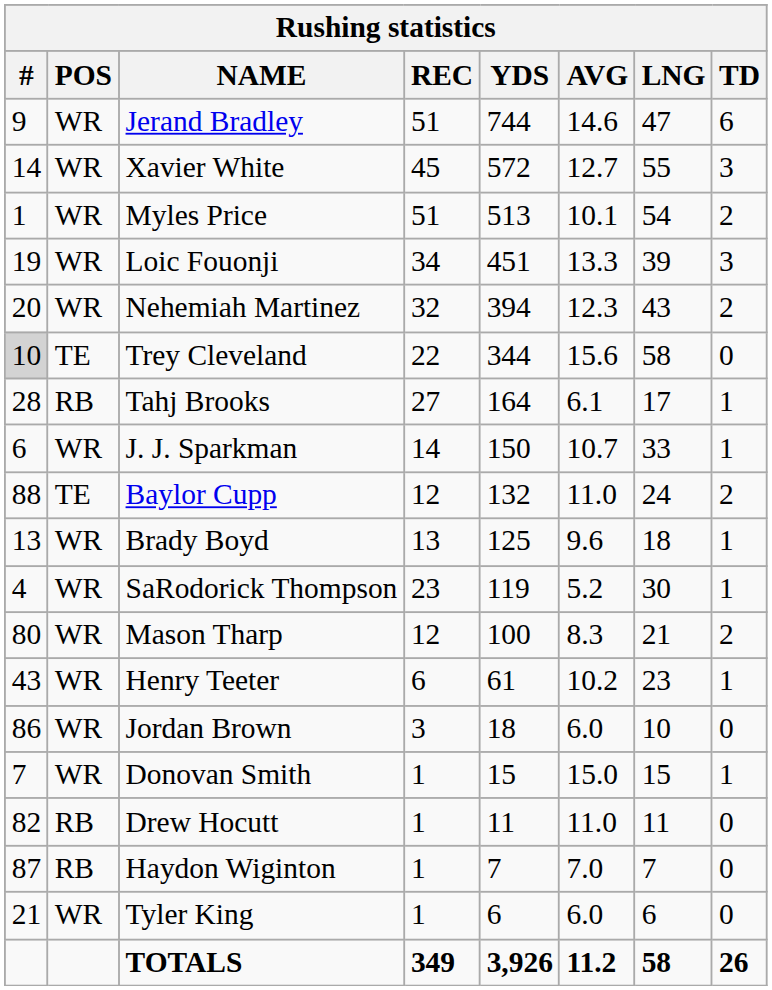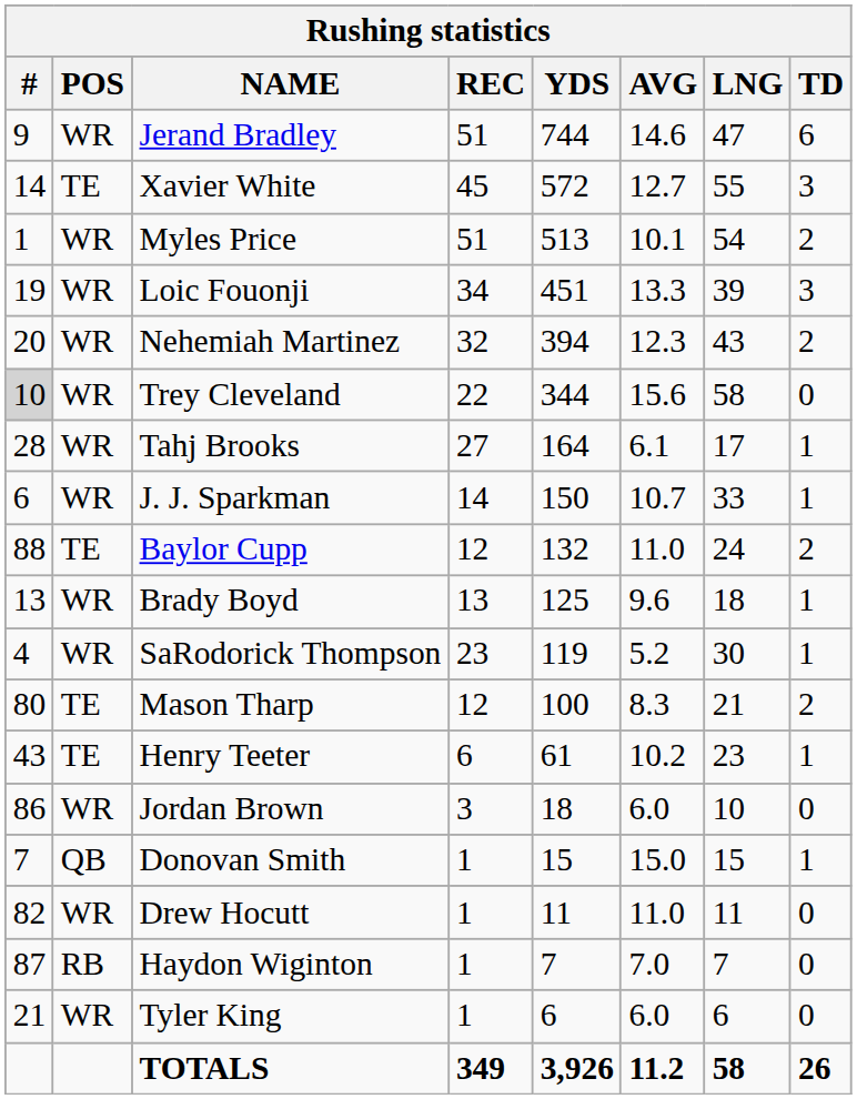 <table class="wikitable collapsible collapsed">
 <tr>
 <th colspan="8">Rushing statistics</th>
 </tr>
 <tr>
 <th>#</th>
 <th>POS</th>
 <th>NAME</th>
 <th>REC</th>
 <th>YDS</th>
 <th>AVG</th>
 <th>LNG</th>
 <th>TD</th>
 </tr>
 <tr>
 <td>9</td>
 <td>WR</td>
 <td><a href='#'>Jerand Bradley</a></td>
 <td>51</td>
 <td>744</td>
 <td>14.6</td>
 <td>47</td>
 <td>6</td>
 </tr>
 <tr>
 <td>14</td>
-<td>WR</td>
+<td>TE</td>
 <td>Xavier White</td>
 <td>45</td>
 <td>572</td>
 <td>12.7</td>
 <td>55</td>
 <td>3</td>
 </tr>
 <tr>
 <td>1</td>
 <td>WR</td>
 <td>Myles Price</td>
 <td>51</td>
 <td>513</td>
 <td>10.1</td>
 <td>54</td>
 <td>2</td>
 </tr>
 <tr>
 <td>19</td>
 <td>WR</td>
 <td>Loic Fouonji</td>
 <td>34</td>
 <td>451</td>
 <td>13.3</td>
 <td>39</td>
 <td>3</td>
 </tr>
 <tr>
 <td>20</td>
 <td>WR</td>
 <td>Nehemiah Martinez</td>
 <td>32</td>
 <td>394</td>
 <td>12.3</td>
 <td>43</td>
 <td>2</td>
 </tr>
 <tr>
 <td style="background: lightgrey;">10</td>
-<td>TE</td>
+<td>WR</td>
 <td>Trey Cleveland</td>
 <td>22</td>
 <td>344</td>
 <td>15.6</td>
 <td>58</td>
 <td>0</td>
 </tr>
 <tr>
 <td>28</td>
-<td>RB</td>
+<td>WR</td>
 <td>Tahj Brooks</td>
 <td>27</td>
 <td>164</td>
 <td>6.1</td>
 <td>17</td>
 <td>1</td>
 </tr>
 <tr>
 <td>6</td>
 <td>WR</td>
 <td>J. J. Sparkman</td>
 <td>14</td>
 <td>150</td>
 <td>10.7</td>
 <td>33</td>
 <td>1</td>
 </tr>
 <tr>
 <td>88</td>
 <td>TE</td>
 <td><a href='#'>Baylor Cupp</a></td>
 <td>12</td>
 <td>132</td>
 <td>11.0</td>
 <td>24</td>
 <td>2</td>
 </tr>
 <tr>
 <td>13</td>
 <td>WR</td>
 <td>Brady Boyd</td>
 <td>13</td>
 <td>125</td>
 <td>9.6</td>
 <td>18</td>
 <td>1</td>
 </tr>
 <tr>
 <td>4</td>
 <td>WR</td>
 <td>SaRodorick Thompson</td>
 <td>23</td>
 <td>119</td>
 <td>5.2</td>
 <td>30</td>
 <td>1</td>
 </tr>
 <tr>
 <td>80</td>
-<td>WR</td>
+<td>TE</td>
 <td>Mason Tharp</td>
 <td>12</td>
 <td>100</td>
 <td>8.3</td>
 <td>21</td>
 <td>2</td>
 </tr>
 <tr>
 <td>43</td>
-<td>WR</td>
+<td>TE</td>
 <td>Henry Teeter</td>
 <td>6</td>
 <td>61</td>
 <td>10.2</td>
 <td>23</td>
 <td>1</td>
 </tr>
 <tr>
 <td>86</td>
 <td>WR</td>
 <td>Jordan Brown</td>
 <td>3</td>
 <td>18</td>
 <td>6.0</td>
 <td>10</td>
 <td>0</td>
 </tr>
 <tr>
 <td>7</td>
-<td>WR</td>
+<td>QB</td>
 <td>Donovan Smith</td>
 <td>1</td>
 <td>15</td>
 <td>15.0</td>
 <td>15</td>
 <td>1</td>
 </tr>
 <tr>
 <td>82</td>
-<td>RB</td>
+<td>WR</td>
 <td>Drew Hocutt</td>
 <td>1</td>
 <td>11</td>
 <td>11.0</td>
 <td>11</td>
 <td>0</td>
 </tr>
 <tr>
 <td>87</td>
 <td>RB</td>
 <td>Haydon Wiginton</td>
 <td>1</td>
 <td>7</td>
 <td>7.0</td>
 <td>7</td>
 <td>0</td>
 </tr>
 <tr>
 <td>21</td>
 <td>WR</td>
 <td>Tyler King</td>
 <td>1</td>
 <td>6</td>
 <td>6.0</td>
 <td>6</td>
 <td>0</td>
 </tr>
 <tr>
 <td></td>
 <td></td>
 <td><strong>TOTALS</strong></td>
 <td><strong>349</strong></td>
 <td><strong>3,926</strong></td>
 <td><strong>11.2</strong></td>
 <td><strong>58</strong></td>
 <td><strong>26</strong></td>
 </tr>
 </table>
